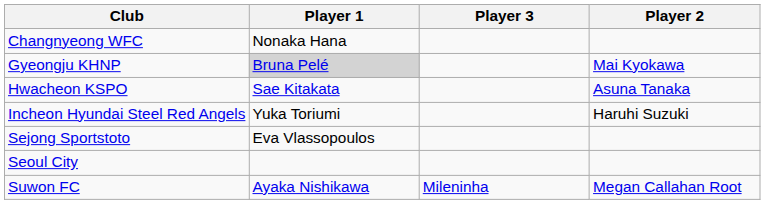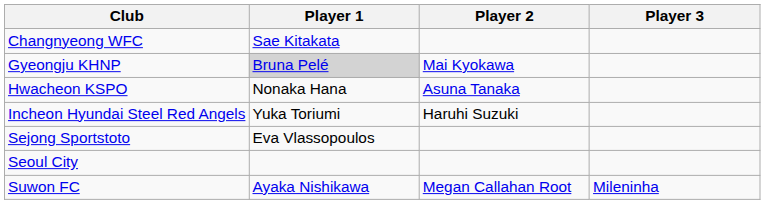 <table class="wikitable">
 <tr>
 <th>Club</th>
 <th style="width:170px;">Player 1</th>
+<th style="width:170px;">Player 2</th>
 <th style="width:170px;">Player 3</th>
-<th style="width:170px;">Player 2</th>
 </tr>
 <tr>
 <td><a href='#'>Changnyeong WFC</a></td>
-<td> Nonaka Hana</td>
+<td> <a href='#'>Sae Kitakata</a></td>
 <td></td>
 <td></td>
 </tr>
 <tr>
 <td><a href='#'>Gyeongju KHNP</a></td>
 <td style="background: lightgrey;"> <a href='#'>Bruna Pelé</a></td>
+<td> <a href='#'>Mai Kyokawa</a></td>
 <td></td>
-<td> <a href='#'>Mai Kyokawa</a></td>
 </tr>
 <tr>
 <td><a href='#'>Hwacheon KSPO</a></td>
-<td> <a href='#'>Sae Kitakata</a></td>
+<td> Nonaka Hana</td>
+<td> <a href='#'>Asuna Tanaka</a></td>
 <td></td>
-<td> <a href='#'>Asuna Tanaka</a></td>
 </tr>
 <tr>
 <td><a href='#'>Incheon Hyundai Steel Red Angels</a></td>
 <td> Yuka Toriumi</td>
+<td> Haruhi Suzuki</td>
 <td></td>
-<td> Haruhi Suzuki</td>
 </tr>
 <tr>
 <td><a href='#'>Sejong Sportstoto</a></td>
 <td> Eva Vlassopoulos</td>
 <td></td>
 <td></td>
 </tr>
 <tr>
 <td><a href='#'>Seoul City</a></td>
 <td></td>
 <td></td>
 <td></td>
 </tr>
 <tr>
 <td><a href='#'>Suwon FC</a></td>
 <td> <a href='#'>Ayaka Nishikawa</a></td>
+<td> <a href='#'>Megan Callahan Root</a></td>
 <td> <a href='#'>Mileninha</a></td>
-<td> <a href='#'>Megan Callahan Root</a></td>
 </tr>
 </table>
